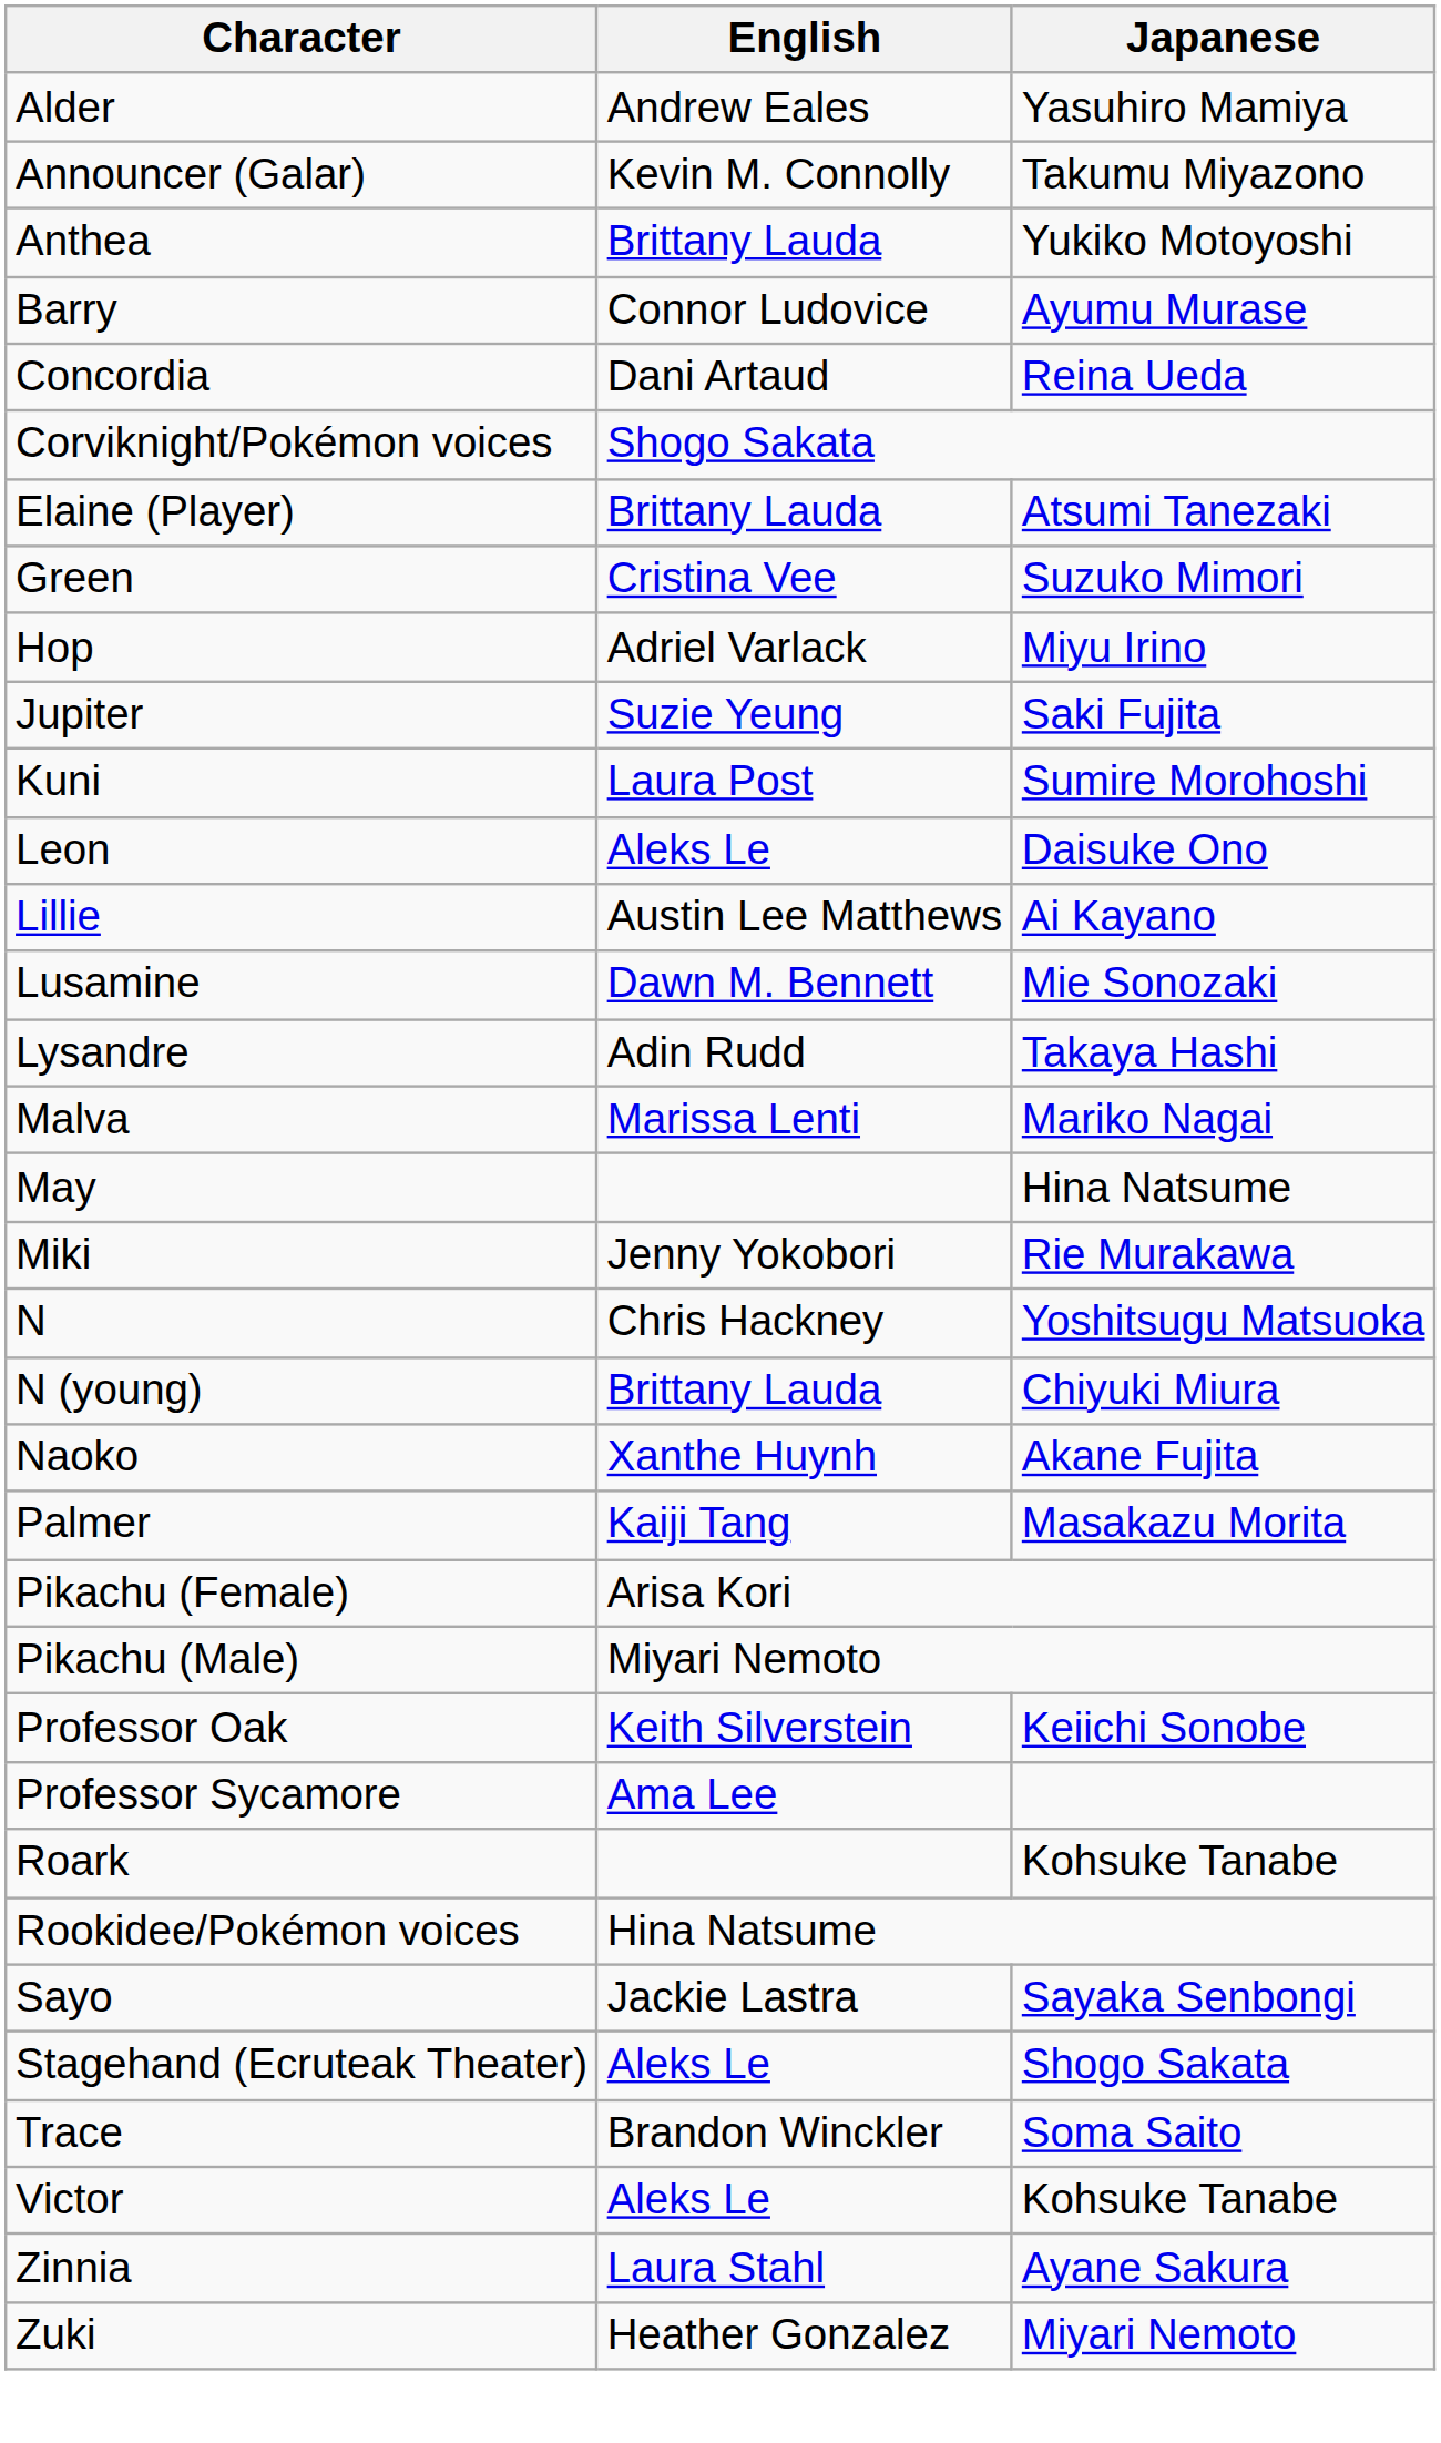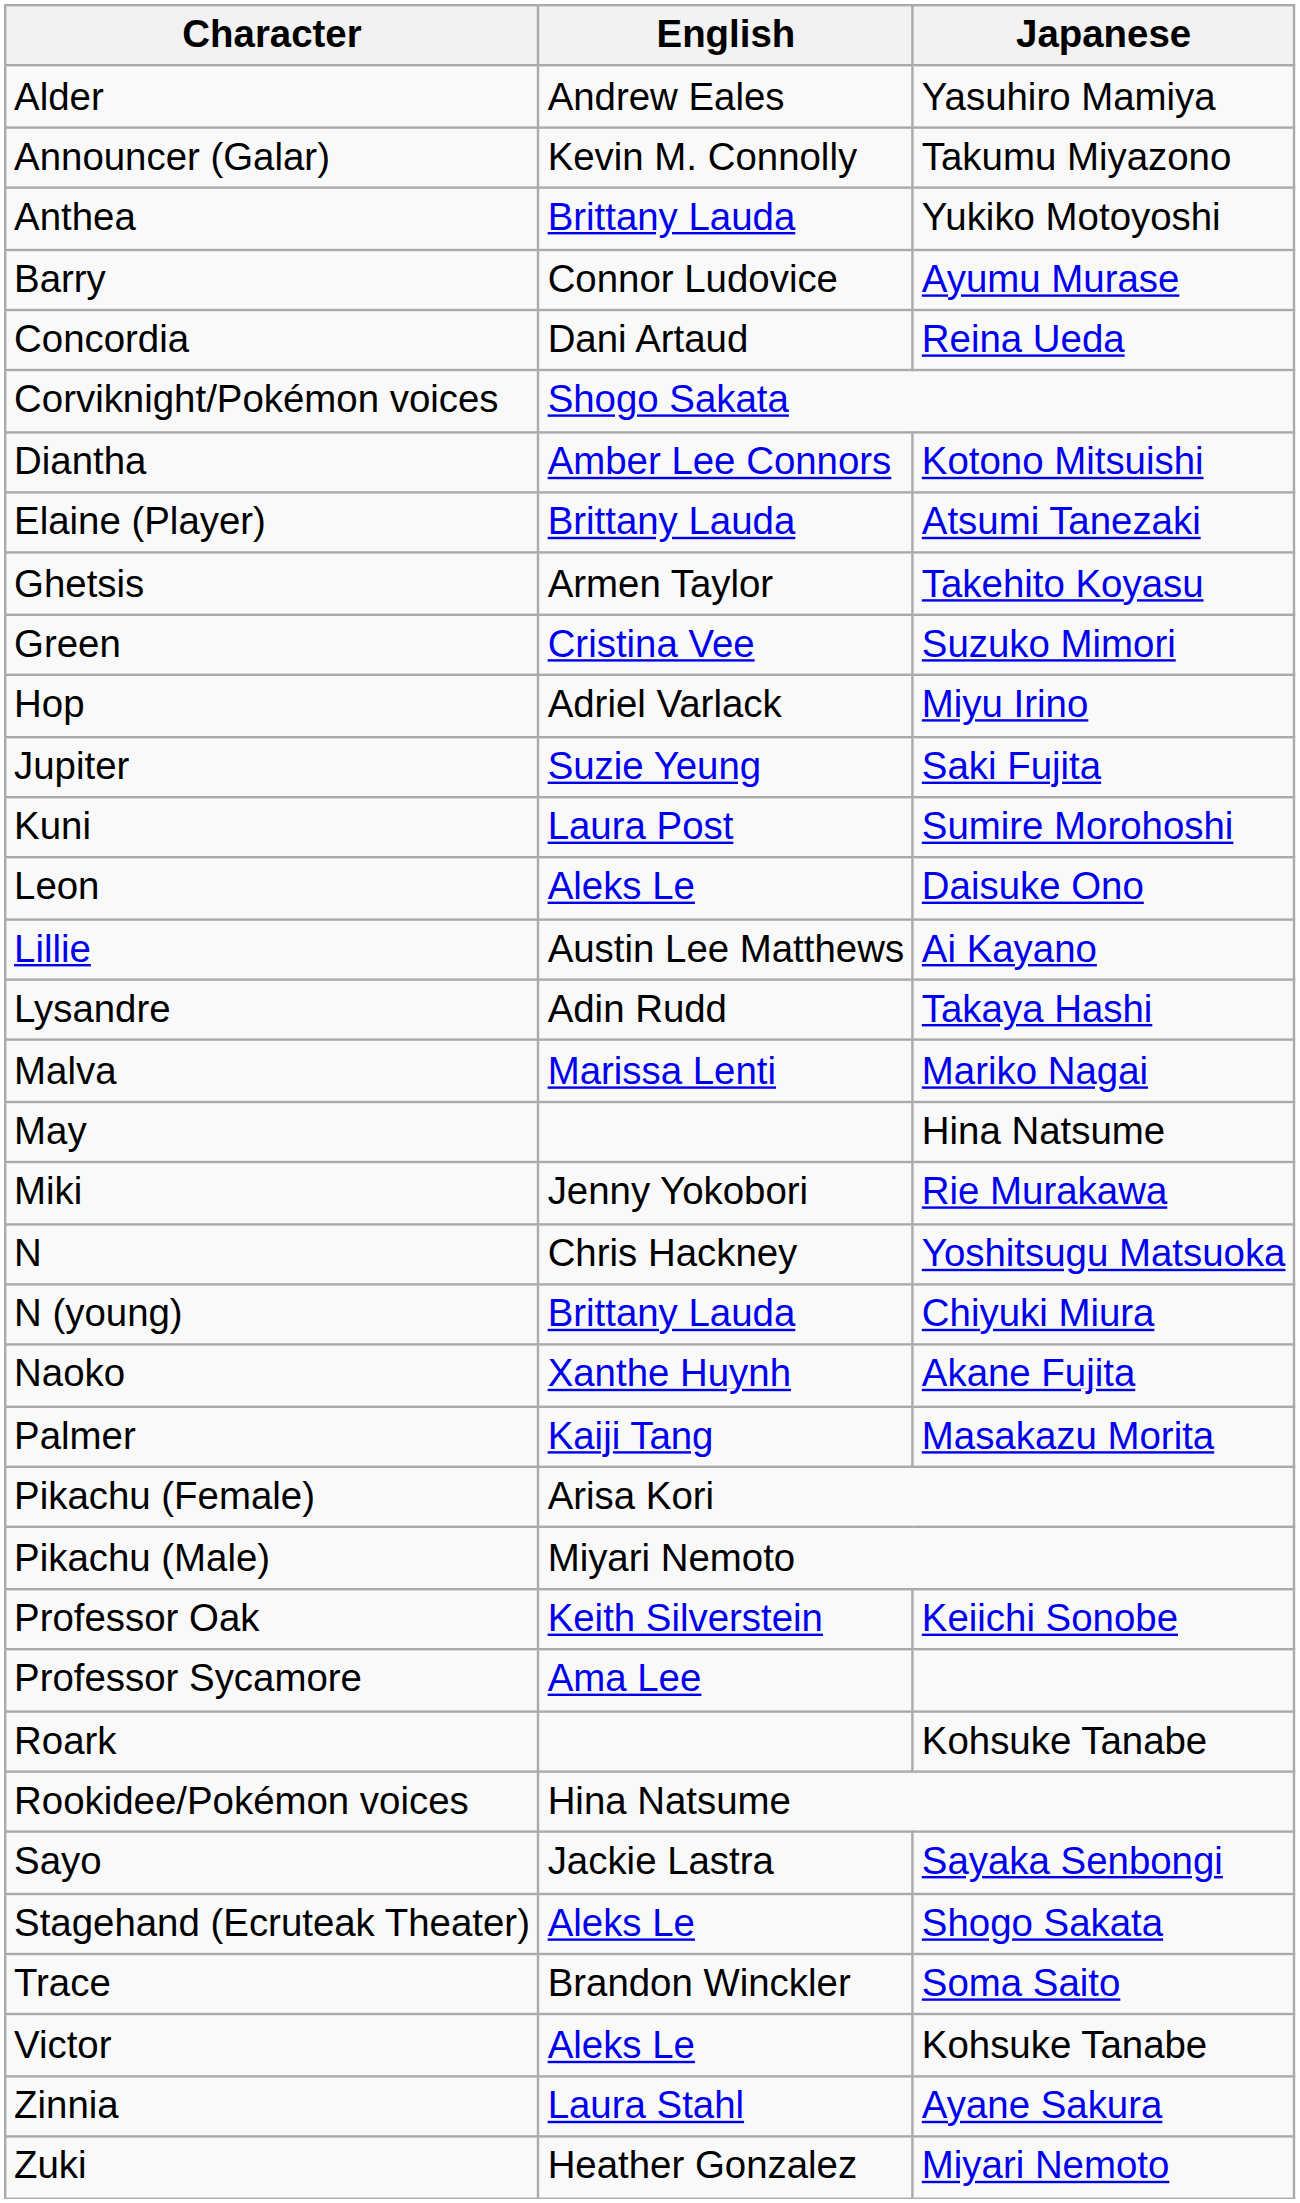 <table class="wikitable">
 <tr>
 <th>Character</th>
 <th>English</th>
 <th>Japanese</th>
 </tr>
 <tr>
 <td>Alder</td>
 <td>Andrew Eales</td>
 <td>Yasuhiro Mamiya</td>
 </tr>
 <tr>
 <td>Announcer (Galar)</td>
 <td>Kevin M. Connolly</td>
 <td>Takumu Miyazono</td>
 </tr>
 <tr>
 <td>Anthea</td>
 <td><a href='#'>Brittany Lauda</a></td>
 <td>Yukiko Motoyoshi</td>
 </tr>
 <tr>
 <td>Barry</td>
 <td>Connor Ludovice</td>
 <td><a href='#'>Ayumu Murase</a></td>
 </tr>
 <tr>
 <td>Concordia</td>
 <td>Dani Artaud</td>
 <td><a href='#'>Reina Ueda</a></td>
 </tr>
 <tr>
 <td>Corviknight/Pokémon voices</td>
 <td colspan=2><a href='#'>Shogo Sakata</a></td>
 </tr>
 <tr>
+<td>Diantha</td>
+<td><a href='#'>Amber Lee Connors</a></td>
+<td><a href='#'>Kotono Mitsuishi</a></td>
+</tr>
+<tr>
 <td>Elaine (Player)</td>
 <td><a href='#'>Brittany Lauda</a></td>
 <td><a href='#'>Atsumi Tanezaki</a></td>
+</tr>
+<tr>
+<td>Ghetsis</td>
+<td>Armen Taylor</td>
+<td><a href='#'>Takehito Koyasu</a></td>
 </tr>
 <tr>
 <td>Green</td>
 <td><a href='#'>Cristina Vee</a></td>
 <td><a href='#'>Suzuko Mimori</a></td>
 </tr>
 <tr>
 <td>Hop</td>
 <td>Adriel Varlack</td>
 <td><a href='#'>Miyu Irino</a></td>
 </tr>
 <tr>
 <td>Jupiter</td>
 <td><a href='#'>Suzie Yeung</a></td>
 <td><a href='#'>Saki Fujita</a></td>
 </tr>
 <tr>
 <td>Kuni</td>
 <td><a href='#'>Laura Post</a></td>
 <td><a href='#'>Sumire Morohoshi</a></td>
 </tr>
 <tr>
 <td>Leon</td>
 <td><a href='#'>Aleks Le</a></td>
 <td><a href='#'>Daisuke Ono</a></td>
 </tr>
 <tr>
 <td><a href='#'>Lillie</a></td>
 <td>Austin Lee Matthews</td>
 <td><a href='#'>Ai Kayano</a></td>
-</tr>
-<tr>
-<td>Lusamine</td>
-<td><a href='#'>Dawn M. Bennett</a></td>
-<td><a href='#'>Mie Sonozaki</a></td>
 </tr>
 <tr>
 <td>Lysandre</td>
 <td>Adin Rudd</td>
 <td><a href='#'>Takaya Hashi</a></td>
 </tr>
 <tr>
 <td>Malva</td>
 <td><a href='#'>Marissa Lenti</a></td>
 <td><a href='#'>Mariko Nagai</a></td>
 </tr>
 <tr>
 <td>May</td>
 <td></td>
 <td>Hina Natsume</td>
 </tr>
 <tr>
 <td>Miki</td>
 <td>Jenny Yokobori</td>
 <td><a href='#'>Rie Murakawa</a></td>
 </tr>
 <tr>
 <td>N</td>
 <td>Chris Hackney</td>
 <td><a href='#'>Yoshitsugu Matsuoka</a></td>
 </tr>
 <tr>
 <td>N (young)</td>
 <td><a href='#'>Brittany Lauda</a></td>
 <td><a href='#'>Chiyuki Miura</a></td>
 </tr>
 <tr>
 <td>Naoko</td>
 <td><a href='#'>Xanthe Huynh</a></td>
 <td><a href='#'>Akane Fujita</a></td>
 </tr>
 <tr>
 <td>Palmer</td>
 <td><a href='#'>Kaiji Tang</a></td>
 <td><a href='#'>Masakazu Morita</a></td>
 </tr>
 <tr>
 <td>Pikachu (Female)</td>
 <td colspan=2>Arisa Kori</td>
 </tr>
 <tr>
 <td>Pikachu (Male)</td>
 <td colspan=2>Miyari Nemoto</td>
 </tr>
 <tr>
 <td>Professor Oak</td>
 <td><a href='#'>Keith Silverstein</a></td>
 <td><a href='#'>Keiichi Sonobe</a></td>
 </tr>
 <tr>
 <td>Professor Sycamore</td>
 <td><a href='#'>Ama Lee</a></td>
 <td></td>
 </tr>
 <tr>
 <td>Roark</td>
 <td></td>
 <td>Kohsuke Tanabe</td>
 </tr>
 <tr>
 <td>Rookidee/Pokémon voices</td>
 <td colspan=2>Hina Natsume</td>
 </tr>
 <tr>
 <td>Sayo</td>
 <td>Jackie Lastra</td>
 <td><a href='#'>Sayaka Senbongi</a></td>
 </tr>
 <tr>
 <td>Stagehand (Ecruteak Theater)</td>
 <td><a href='#'>Aleks Le</a></td>
 <td><a href='#'>Shogo Sakata</a></td>
 </tr>
 <tr>
 <td>Trace</td>
 <td>Brandon Winckler</td>
 <td><a href='#'>Soma Saito</a></td>
 </tr>
 <tr>
 <td>Victor</td>
 <td><a href='#'>Aleks Le</a></td>
 <td>Kohsuke Tanabe</td>
 </tr>
 <tr>
 <td>Zinnia</td>
 <td><a href='#'>Laura Stahl</a></td>
 <td><a href='#'>Ayane Sakura</a></td>
 </tr>
 <tr>
 <td>Zuki</td>
 <td>Heather Gonzalez</td>
 <td><a href='#'>Miyari Nemoto</a></td>
 </tr>
 </table>
